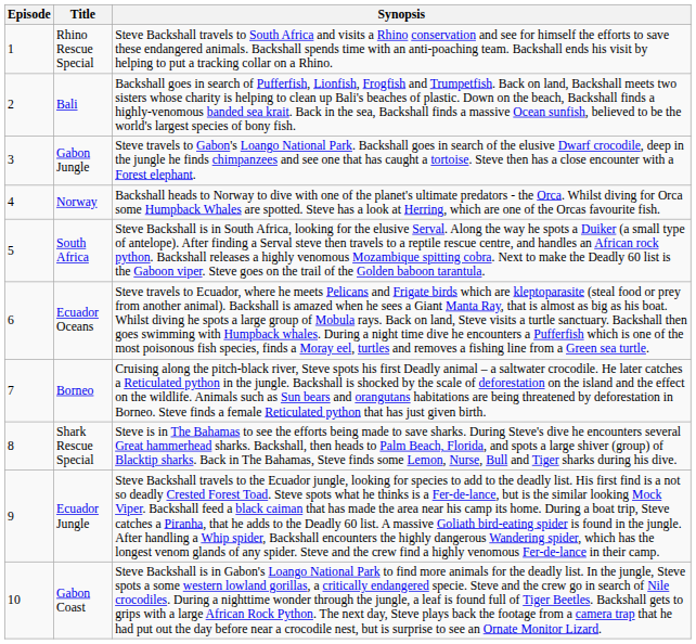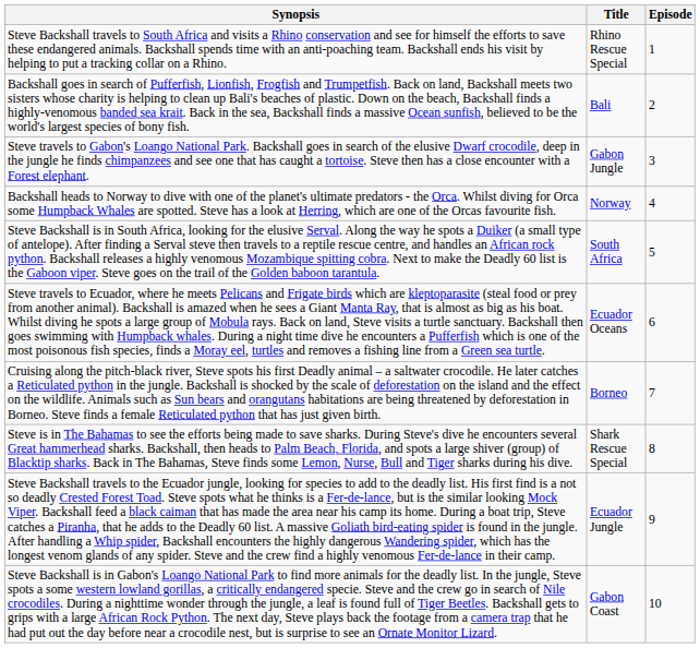 <table class="wikitable">
 <tr>
+<th>Synopsis</th>
+<th>Title</th>
 <th>Episode</th>
-<th>Title</th>
-<th>Synopsis</th>
 </tr>
 <tr>
+<td>Steve Backshall travels to <a href='#'>South Africa</a> and visits a <a href='#'>Rhino</a> <a href='#'>conservation</a> and see for himself the efforts to save these endangered animals. Backshall spends time with an anti-poaching team. Backshall ends his visit by helping to put a tracking collar on a Rhino.</td>
+<td>Rhino Rescue Special</td>
 <td>1</td>
-<td>Rhino Rescue Special</td>
-<td>Steve Backshall travels to <a href='#'>South Africa</a> and visits a <a href='#'>Rhino</a> <a href='#'>conservation</a> and see for himself the efforts to save these endangered animals. Backshall spends time with an anti-poaching team. Backshall ends his visit by helping to put a tracking collar on a Rhino.</td>
 </tr>
 <tr>
+<td>Backshall goes in search of <a href='#'>Pufferfish</a>, <a href='#'>Lionfish</a>, <a href='#'>Frogfish</a> and <a href='#'>Trumpetfish</a>. Back on land, Backshall meets two sisters whose charity is helping to clean up Bali's beaches of plastic. Down on the beach, Backshall finds a highly-venomous <a href='#'>banded sea krait</a>. Back in the sea, Backshall finds a massive <a href='#'>Ocean sunfish</a>, believed to be the world's largest species of bony fish.</td>
+<td><a href='#'>Bali</a></td>
 <td>2</td>
-<td><a href='#'>Bali</a></td>
-<td>Backshall goes in search of <a href='#'>Pufferfish</a>, <a href='#'>Lionfish</a>, <a href='#'>Frogfish</a> and <a href='#'>Trumpetfish</a>. Back on land, Backshall meets two sisters whose charity is helping to clean up Bali's beaches of plastic. Down on the beach, Backshall finds a highly-venomous <a href='#'>banded sea krait</a>. Back in the sea, Backshall finds a massive <a href='#'>Ocean sunfish</a>, believed to be the world's largest species of bony fish.</td>
 </tr>
 <tr>
+<td>Steve travels to <a href='#'>Gabon</a>'s <a href='#'>Loango National Park</a>. Backshall goes in search of the elusive <a href='#'>Dwarf crocodile</a>, deep in the jungle he finds <a href='#'>chimpanzees</a> and see one that has caught a <a href='#'>tortoise</a>. Steve then has a close encounter with a <a href='#'>Forest elephant</a>.</td>
+<td><a href='#'>Gabon</a> Jungle</td>
 <td>3</td>
-<td><a href='#'>Gabon</a> Jungle</td>
-<td>Steve travels to <a href='#'>Gabon</a>'s <a href='#'>Loango National Park</a>. Backshall goes in search of the elusive <a href='#'>Dwarf crocodile</a>, deep in the jungle he finds <a href='#'>chimpanzees</a> and see one that has caught a <a href='#'>tortoise</a>. Steve then has a close encounter with a <a href='#'>Forest elephant</a>.</td>
 </tr>
 <tr>
+<td>Backshall heads to Norway to dive with one of the planet's ultimate predators - the <a href='#'>Orca</a>. Whilst diving for Orca some <a href='#'>Humpback Whales</a> are spotted. Steve has a look at <a href='#'>Herring</a>, which are one of the Orcas favourite fish.</td>
+<td><a href='#'>Norway</a></td>
 <td>4</td>
-<td><a href='#'>Norway</a></td>
-<td>Backshall heads to Norway to dive with one of the planet's ultimate predators - the <a href='#'>Orca</a>. Whilst diving for Orca some <a href='#'>Humpback Whales</a> are spotted. Steve has a look at <a href='#'>Herring</a>, which are one of the Orcas favourite fish.</td>
 </tr>
 <tr>
+<td>Steve Backshall is in South Africa, looking for the elusive <a href='#'>Serval</a>. Along the way he spots a <a href='#'>Duiker</a> (a small type of antelope). After finding a Serval steve then travels to a reptile rescue centre, and handles an <a href='#'>African rock python</a>. Backshall releases a highly venomous <a href='#'>Mozambique spitting cobra</a>. Next to make the Deadly 60 list is the <a href='#'>Gaboon viper</a>. Steve goes on the trail of the <a href='#'>Golden baboon tarantula</a>.</td>
+<td><a href='#'>South Africa</a></td>
 <td>5</td>
-<td><a href='#'>South Africa</a></td>
-<td>Steve Backshall is in South Africa, looking for the elusive <a href='#'>Serval</a>. Along the way he spots a <a href='#'>Duiker</a> (a small type of antelope). After finding a Serval steve then travels to a reptile rescue centre, and handles an <a href='#'>African rock python</a>. Backshall releases a highly venomous <a href='#'>Mozambique spitting cobra</a>. Next to make the Deadly 60 list is the <a href='#'>Gaboon viper</a>. Steve goes on the trail of the <a href='#'>Golden baboon tarantula</a>.</td>
 </tr>
 <tr>
+<td>Steve travels to Ecuador, where he meets <a href='#'>Pelicans</a> and <a href='#'>Frigate birds</a> which are <a href='#'>kleptoparasite</a> (steal food or prey from another animal). Backshall is amazed when he sees a Giant <a href='#'>Manta Ray</a>, that is almost as big as his boat. Whilst diving he spots a large group of <a href='#'>Mobula</a> rays. Back on land, Steve visits a turtle sanctuary. Backshall then goes swimming with <a href='#'>Humpback whales</a>. During a night time dive he encounters a <a href='#'>Pufferfish</a> which is one of the most poisonous fish species, finds a <a href='#'>Moray eel</a>, <a href='#'>turtles</a> and removes a fishing line from a <a href='#'>Green sea turtle</a>.</td>
+<td><a href='#'>Ecuador</a> Oceans</td>
 <td>6</td>
-<td><a href='#'>Ecuador</a> Oceans</td>
-<td>Steve travels to Ecuador, where he meets <a href='#'>Pelicans</a> and <a href='#'>Frigate birds</a> which are <a href='#'>kleptoparasite</a> (steal food or prey from another animal). Backshall is amazed when he sees a Giant <a href='#'>Manta Ray</a>, that is almost as big as his boat. Whilst diving he spots a large group of <a href='#'>Mobula</a> rays. Back on land, Steve visits a turtle sanctuary. Backshall then goes swimming with <a href='#'>Humpback whales</a>. During a night time dive he encounters a <a href='#'>Pufferfish</a> which is one of the most poisonous fish species, finds a <a href='#'>Moray eel</a>, <a href='#'>turtles</a> and removes a fishing line from a <a href='#'>Green sea turtle</a>.</td>
 </tr>
 <tr>
+<td>Cruising along the pitch-black river, Steve spots his first Deadly animal – a saltwater crocodile. He later catches a <a href='#'>Reticulated python</a> in the jungle. Backshall is shocked by the scale of <a href='#'>deforestation</a> on the island and the effect on the wildlife. Animals such as <a href='#'>Sun bears</a> and <a href='#'>orangutans</a> habitations are being threatened by deforestation in Borneo. Steve finds a female <a href='#'>Reticulated python</a> that has just given birth.</td>
+<td><a href='#'>Borneo</a></td>
 <td>7</td>
-<td><a href='#'>Borneo</a></td>
-<td>Cruising along the pitch-black river, Steve spots his first Deadly animal – a saltwater crocodile. He later catches a <a href='#'>Reticulated python</a> in the jungle. Backshall is shocked by the scale of <a href='#'>deforestation</a> on the island and the effect on the wildlife. Animals such as <a href='#'>Sun bears</a> and <a href='#'>orangutans</a> habitations are being threatened by deforestation in Borneo. Steve finds a female <a href='#'>Reticulated python</a> that has just given birth.</td>
 </tr>
 <tr>
+<td>Steve is in <a href='#'>The Bahamas</a> to see the efforts being made to save sharks. During Steve's dive he encounters several <a href='#'>Great hammerhead</a> sharks. Backshall, then heads to <a href='#'>Palm Beach, Florida</a>, and spots a large shiver (group) of <a href='#'>Blacktip sharks</a>. Back in The Bahamas, Steve finds some <a href='#'>Lemon</a>, <a href='#'>Nurse</a>, <a href='#'>Bull</a> and <a href='#'>Tiger</a> sharks during his dive.</td>
+<td>Shark Rescue Special</td>
 <td>8</td>
-<td>Shark Rescue Special</td>
-<td>Steve is in <a href='#'>The Bahamas</a> to see the efforts being made to save sharks. During Steve's dive he encounters several <a href='#'>Great hammerhead</a> sharks. Backshall, then heads to <a href='#'>Palm Beach, Florida</a>, and spots a large shiver (group) of <a href='#'>Blacktip sharks</a>. Back in The Bahamas, Steve finds some <a href='#'>Lemon</a>, <a href='#'>Nurse</a>, <a href='#'>Bull</a> and <a href='#'>Tiger</a> sharks during his dive.</td>
 </tr>
 <tr>
+<td>Steve Backshall travels to the Ecuador jungle, looking for species to add to the deadly list. His first find is a not so deadly <a href='#'>Crested Forest Toad</a>. Steve spots what he thinks is a <a href='#'>Fer-de-lance</a>, but is the similar looking <a href='#'>Mock Viper</a>. Backshall feed a <a href='#'>black caiman</a> that has made the area near his camp its home. During a boat trip, Steve catches a <a href='#'>Piranha</a>, that he adds to the Deadly 60 list. A massive <a href='#'>Goliath bird-eating spider</a> is found in the jungle. After handling a <a href='#'>Whip spider</a>, Backshall encounters the highly dangerous <a href='#'>Wandering spider</a>, which has the longest venom glands of any spider. Steve and the crew find a highly venomous <a href='#'>Fer-de-lance</a> in their camp.</td>
+<td><a href='#'>Ecuador</a> Jungle</td>
 <td>9</td>
-<td><a href='#'>Ecuador</a> Jungle</td>
-<td>Steve Backshall travels to the Ecuador jungle, looking for species to add to the deadly list. His first find is a not so deadly <a href='#'>Crested Forest Toad</a>. Steve spots what he thinks is a <a href='#'>Fer-de-lance</a>, but is the similar looking <a href='#'>Mock Viper</a>. Backshall feed a <a href='#'>black caiman</a> that has made the area near his camp its home. During a boat trip, Steve catches a <a href='#'>Piranha</a>, that he adds to the Deadly 60 list. A massive <a href='#'>Goliath bird-eating spider</a> is found in the jungle. After handling a <a href='#'>Whip spider</a>, Backshall encounters the highly dangerous <a href='#'>Wandering spider</a>, which has the longest venom glands of any spider. Steve and the crew find a highly venomous <a href='#'>Fer-de-lance</a> in their camp.</td>
 </tr>
 <tr>
+<td>Steve Backshall is in Gabon's <a href='#'>Loango National Park</a> to find more animals for the deadly list. In the jungle, Steve spots a some <a href='#'>western lowland gorillas</a>, a <a href='#'>critically endangered</a> specie. Steve and the crew go in search of <a href='#'>Nile crocodiles</a>. During a nighttime wonder through the jungle, a leaf is found full of <a href='#'>Tiger Beetles</a>. Backshall gets to grips with a large <a href='#'>African Rock Python</a>. The next day, Steve plays back the footage from a <a href='#'>camera trap</a> that he had put out the day before near a crocodile nest, but is surprise to see an <a href='#'>Ornate Monitor Lizard</a>.</td>
+<td><a href='#'>Gabon</a> Coast</td>
 <td>10</td>
-<td><a href='#'>Gabon</a> Coast</td>
-<td>Steve Backshall is in Gabon's <a href='#'>Loango National Park</a> to find more animals for the deadly list. In the jungle, Steve spots a some <a href='#'>western lowland gorillas</a>, a <a href='#'>critically endangered</a> specie. Steve and the crew go in search of <a href='#'>Nile crocodiles</a>. During a nighttime wonder through the jungle, a leaf is found full of <a href='#'>Tiger Beetles</a>. Backshall gets to grips with a large <a href='#'>African Rock Python</a>. The next day, Steve plays back the footage from a <a href='#'>camera trap</a> that he had put out the day before near a crocodile nest, but is surprise to see an <a href='#'>Ornate Monitor Lizard</a>.</td>
 </tr>
 </table>
